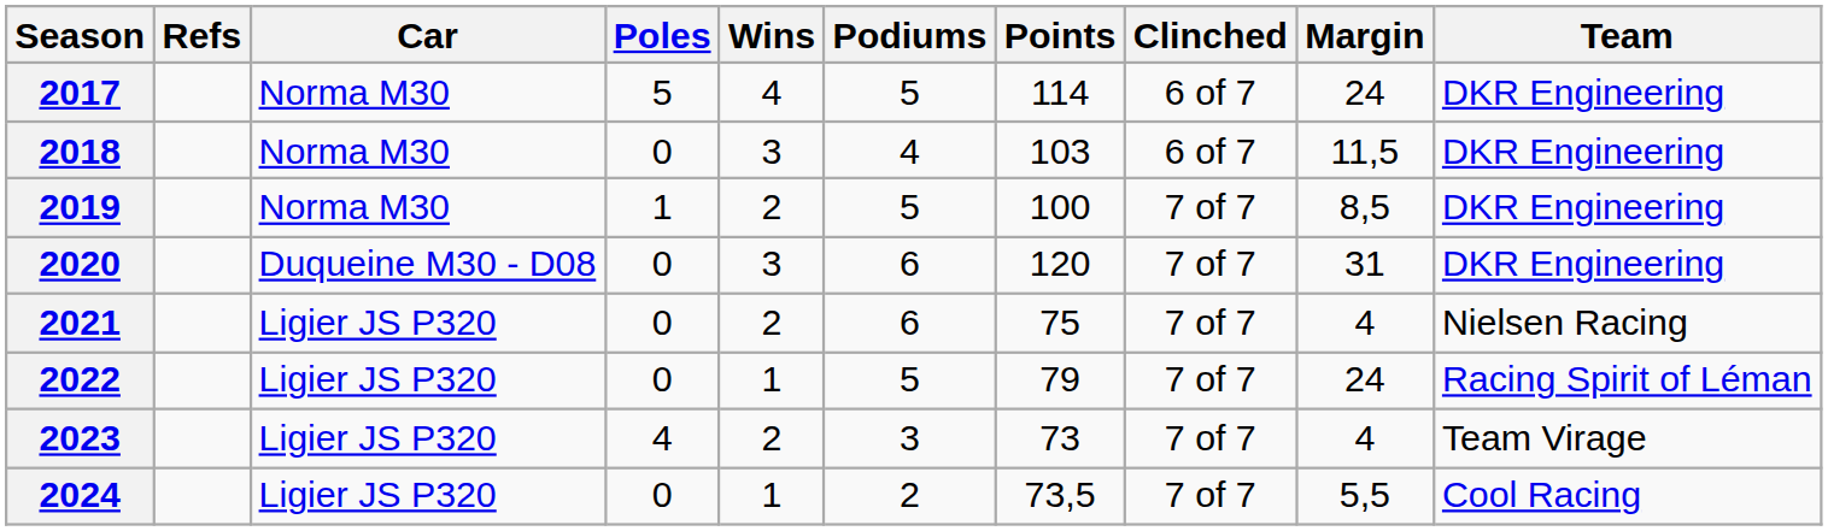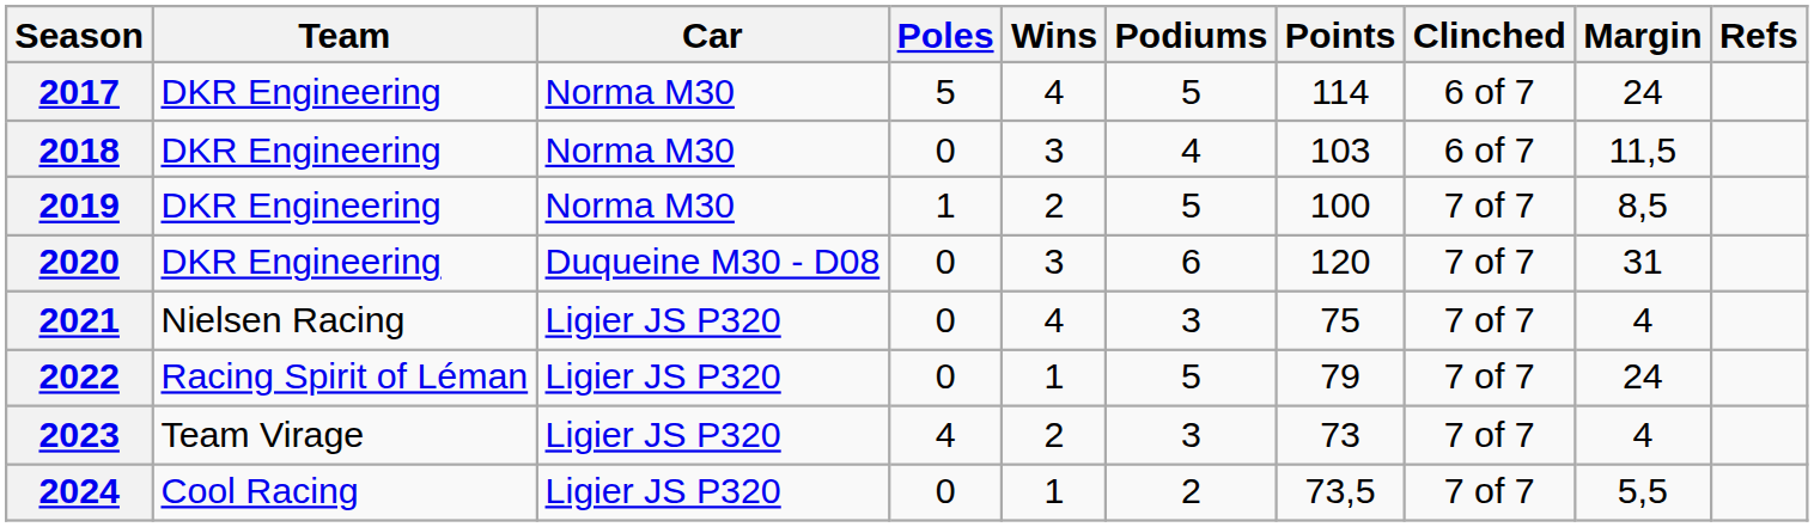 <table class="sortable wikitable" style="font-size:85%; text-align:center;">
 <tr>
 <th scope=col>Season</th>
-<th scope=col>Refs</th>
+<th scope=col>Team</th>
 <th scope=col>Car</th>
 <th scope=col><a href='#'>Poles</a></th>
 <th scope=col>Wins</th>
 <th scope=col>Podiums</th>
 <th scope=col>Points</th>
 <th scope=col>Clinched</th>
 <th scope=col>Margin</th>
-<th scope=col>Team</th>
+<th scope=col>Refs</th>
 </tr>
 <tr>
 <th><a href='#'>2017</a></th>
-<td></td>
+<td align=left> <a href='#'>DKR Engineering</a></td>
 <td align=left><a href='#'>Norma M30</a></td>
 <td>5</td>
 <td>4</td>
 <td>5</td>
 <td>114</td>
 <td>6 of 7</td>
 <td>24</td>
-<td align=left> <a href='#'>DKR Engineering</a></td>
+<td></td>
 </tr>
 <tr>
 <th><a href='#'>2018</a></th>
-<td></td>
+<td align=left> <a href='#'>DKR Engineering</a></td>
 <td align=left><a href='#'>Norma M30</a></td>
 <td>0</td>
 <td>3</td>
 <td>4</td>
 <td>103</td>
 <td>6 of 7</td>
 <td>11,5</td>
-<td align=left> <a href='#'>DKR Engineering</a></td>
+<td></td>
 </tr>
 <tr>
 <th><a href='#'>2019</a></th>
-<td></td>
+<td align=left> <a href='#'>DKR Engineering</a></td>
 <td align=left><a href='#'>Norma M30</a></td>
 <td>1</td>
 <td>2</td>
 <td>5</td>
 <td>100</td>
 <td>7 of 7</td>
 <td>8,5</td>
-<td align=left> <a href='#'>DKR Engineering</a></td>
+<td></td>
 </tr>
 <tr>
 <th><a href='#'>2020</a></th>
-<td></td>
+<td align=left> <a href='#'>DKR Engineering</a></td>
 <td align=left><a href='#'>Duqueine M30 - D08</a></td>
 <td>0</td>
 <td>3</td>
 <td>6</td>
 <td>120</td>
 <td>7 of 7</td>
 <td>31</td>
-<td align=left> <a href='#'>DKR Engineering</a></td>
+<td></td>
 </tr>
 <tr>
 <th><a href='#'>2021</a></th>
-<td></td>
+<td align=left> Nielsen Racing</td>
 <td align=left><a href='#'>Ligier JS P320</a></td>
 <td>0</td>
-<td>2</td>
-<td>6</td>
+<td>4</td>
+<td>3</td>
 <td>75</td>
 <td>7 of 7</td>
 <td>4</td>
-<td align=left> Nielsen Racing</td>
+<td></td>
 </tr>
 <tr>
 <th><a href='#'>2022</a></th>
-<td></td>
+<td align=left> <a href='#'>Racing Spirit of Léman</a></td>
 <td align=left><a href='#'>Ligier JS P320</a></td>
 <td>0</td>
 <td>1</td>
 <td>5</td>
 <td>79</td>
 <td>7 of 7</td>
 <td>24</td>
-<td align=left> <a href='#'>Racing Spirit of Léman</a></td>
+<td></td>
 </tr>
 <tr>
 <th><a href='#'>2023</a></th>
-<td></td>
+<td align=left> Team Virage</td>
 <td align=left><a href='#'>Ligier JS P320</a></td>
 <td>4</td>
 <td>2</td>
 <td>3</td>
 <td>73</td>
 <td>7 of 7</td>
 <td>4</td>
-<td align=left> Team Virage</td>
+<td></td>
 </tr>
 <tr>
 <th><a href='#'>2024</a></th>
-<td></td>
+<td align=left> <a href='#'>Cool Racing</a></td>
 <td align=left><a href='#'>Ligier JS P320</a></td>
 <td>0</td>
 <td>1</td>
 <td>2</td>
 <td>73,5</td>
 <td>7 of 7</td>
 <td>5,5</td>
-<td align=left> <a href='#'>Cool Racing</a></td>
+<td></td>
 </tr>
 </table>
